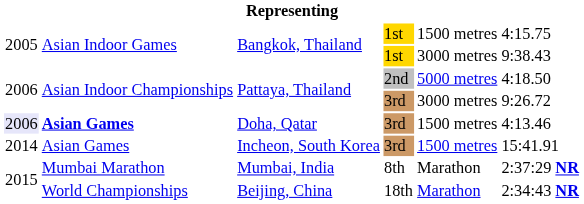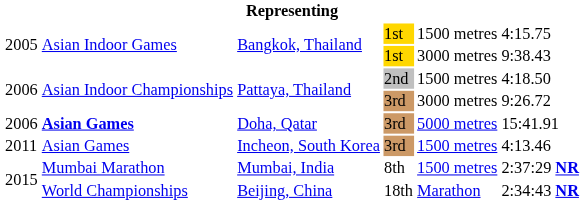 <table>
 <tr>
 <th colspan="6">Representing </th>
 </tr>
 <tr>
 <td rowspan=2>2005</td>
 <td rowspan=2><a href='#'>Asian Indoor Games</a></td>
 <td rowspan=2><a href='#'>Bangkok, Thailand</a></td>
 <td style="background:gold;">1st</td>
 <td>1500 metres</td>
 <td>4:15.75</td>
 </tr>
 <tr>
 <td style="background:gold;">1st</td>
 <td>3000 metres</td>
 <td>9:38.43</td>
 </tr>
 <tr>
 <td rowspan=2>2006</td>
 <td rowspan=2><a href='#'>Asian Indoor Championships</a></td>
 <td rowspan=2><a href='#'>Pattaya, Thailand</a></td>
 <td style="background:silver;">2nd</td>
-<td><a href='#'>5000 metres</a></td>
+<td>1500 metres</td>
 <td>4:18.50</td>
 </tr>
 <tr>
 <td style="background:#c96;">3rd</td>
 <td>3000 metres</td>
 <td>9:26.72</td>
 </tr>
 <tr>
-<td style="background: lavender;">2006</td>
+<td>2006</td>
 <td><strong><a href='#'>Asian Games</a></strong></td>
 <td><a href='#'>Doha, Qatar</a></td>
 <td style="background:#c96;">3rd</td>
-<td>1500 metres</td>
-<td>4:13.46</td>
+<td><a href='#'>5000 metres</a></td>
+<td>15:41.91</td>
 </tr>
 <tr>
-<td>2014</td>
+<td>2011</td>
 <td><a href='#'>Asian Games</a></td>
 <td><a href='#'>Incheon, South Korea</a></td>
 <td style="background:#c96;">3rd</td>
 <td><a href='#'>1500 metres</a></td>
-<td>15:41.91</td>
+<td>4:13.46</td>
 </tr>
 <tr>
 <td rowspan=2>2015</td>
 <td><a href='#'>Mumbai Marathon</a></td>
 <td><a href='#'>Mumbai, India</a></td>
 <td>8th</td>
-<td>Marathon</td>
+<td><a href='#'>1500 metres</a></td>
 <td>2:37:29 <strong><a href='#'>NR</a></strong></td>
 </tr>
 <tr>
 <td><a href='#'>World Championships</a></td>
 <td><a href='#'>Beijing, China</a></td>
 <td>18th</td>
 <td><a href='#'>Marathon</a></td>
 <td>2:34:43 <strong><a href='#'>NR</a></strong></td>
 </tr>
 </table>
